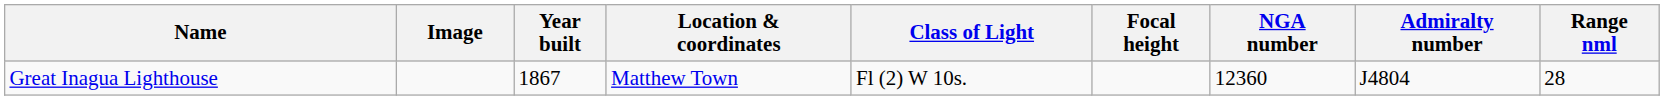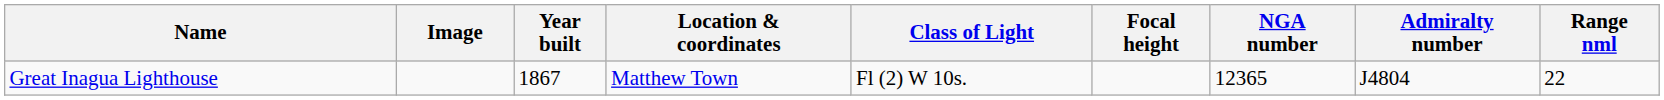 <table class="wikitable sortable" style="width:100%">
 <tr>
 <th>Name</th>
 <th>Image</th>
 <th>Year<br>built<br></th>
 <th>Location &<br> coordinates</th>
 <th><a href='#'>Class of Light</a><br></th>
 <th>Focal<br>height<br></th>
 <th><a href='#'>NGA</a><br>number<br></th>
 <th><a href='#'>Admiralty</a><br>number<br></th>
 <th>Range<br><a href='#'>nml</a><br></th>
 </tr>
 <tr>
 <td><a href='#'>Great Inagua Lighthouse</a></td>
 <td></td>
 <td>1867</td>
 <td><a href='#'>Matthew Town</a><br></td>
 <td>Fl (2) W 10s.</td>
 <td></td>
-<td>12360</td>
+<td>12365</td>
 <td>J4804</td>
-<td>28</td>
+<td>22</td>
 </tr>
 </table>
